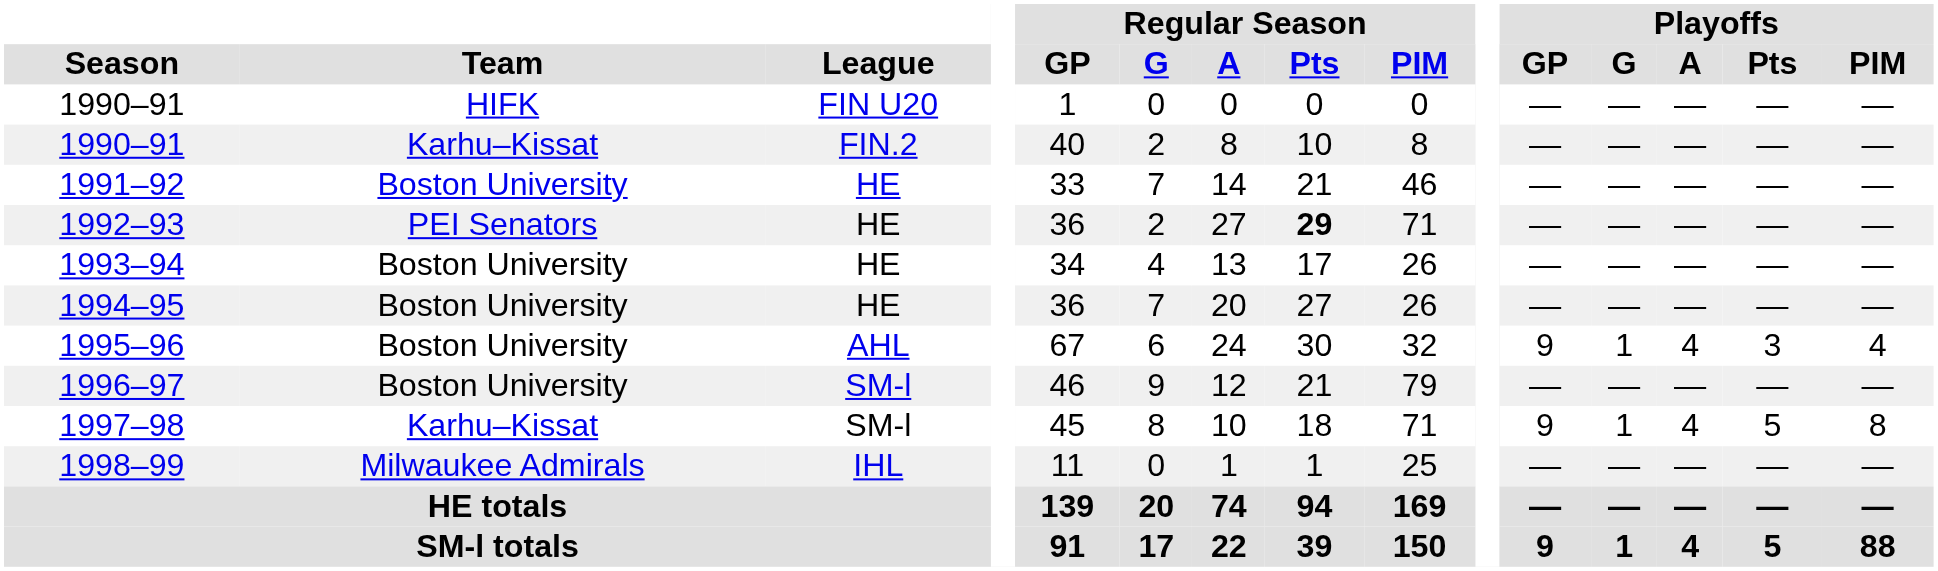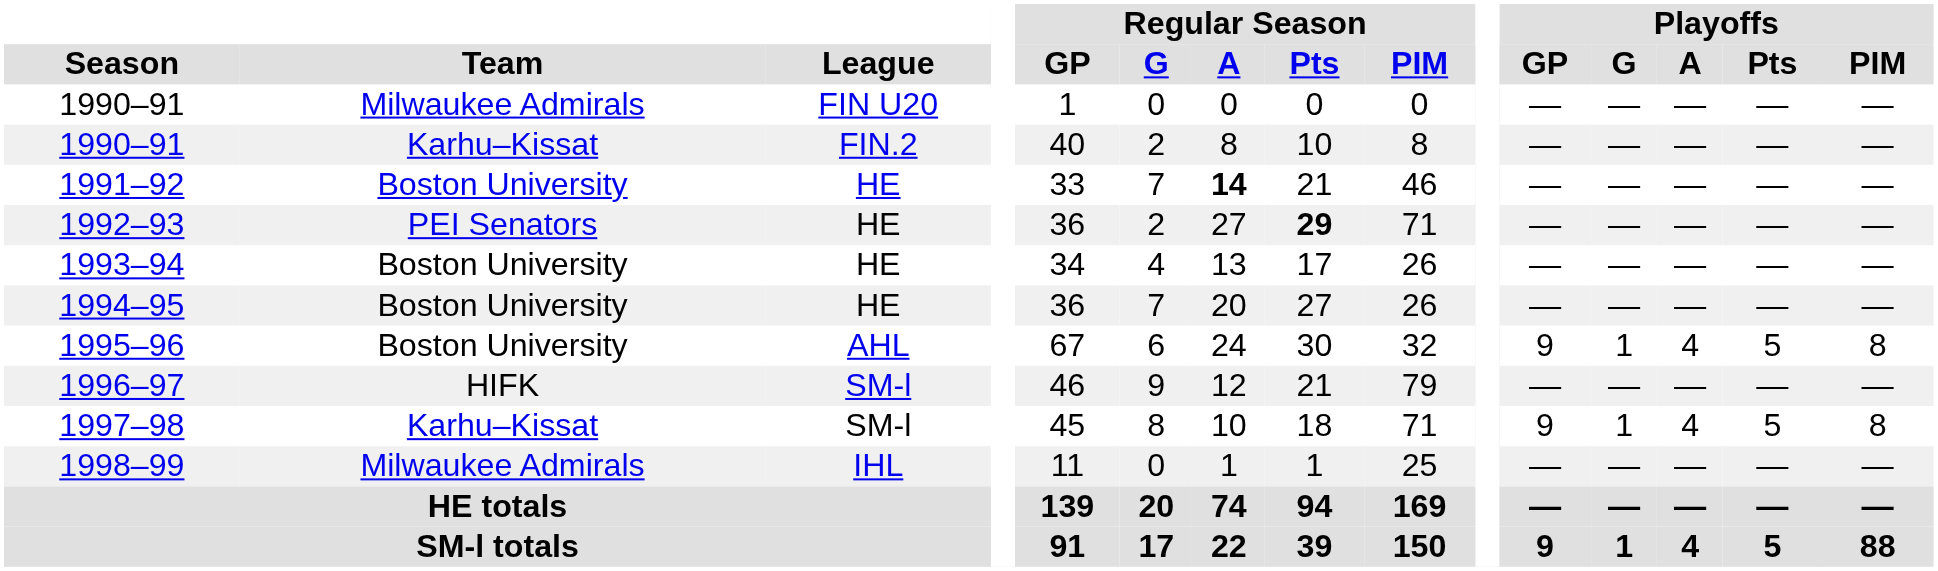 <table border="0" cellpadding="1" cellspacing="0" style="text-align:center; width:60em">
 <tr bgcolor="#e0e0e0">
 <th colspan="3"  bgcolor="#ffffff"> </th>
 <th rowspan="99" bgcolor="#ffffff"> </th>
 <th colspan="5">Regular Season</th>
 <th rowspan="99" bgcolor="#ffffff"> </th>
 <th colspan="5">Playoffs</th>
 </tr>
 <tr bgcolor="#e0e0e0">
 <th>Season</th>
 <th>Team</th>
 <th>League</th>
 <th>GP</th>
 <th><a href='#'>G</a></th>
 <th><a href='#'>A</a></th>
 <th><a href='#'>Pts</a></th>
 <th><a href='#'>PIM</a></th>
 <th>GP</th>
 <th>G</th>
 <th>A</th>
 <th>Pts</th>
 <th>PIM</th>
 </tr>
 <tr>
 <td>1990–91</td>
-<td><a href='#'>HIFK</a></td>
+<td><a href='#'>Milwaukee Admirals</a></td>
 <td><a href='#'>FIN U20</a></td>
 <td>1</td>
 <td>0</td>
 <td>0</td>
 <td>0</td>
 <td>0</td>
 <td>—</td>
 <td>—</td>
 <td>—</td>
 <td>—</td>
 <td>—</td>
 </tr>
 <tr bgcolor="f0f0f0">
 <td><a href='#'>1990–91</a></td>
 <td><a href='#'>Karhu–Kissat</a></td>
 <td><a href='#'>FIN.2</a></td>
 <td>40</td>
 <td>2</td>
 <td>8</td>
 <td>10</td>
 <td>8</td>
 <td>—</td>
 <td>—</td>
 <td>—</td>
 <td>—</td>
 <td>—</td>
 </tr>
 <tr>
 <td><a href='#'>1991–92</a></td>
 <td><a href='#'>Boston University</a></td>
 <td><a href='#'>HE</a></td>
 <td>33</td>
 <td>7</td>
-<td>14</td>
+<td><strong>14</strong></td>
 <td>21</td>
 <td>46</td>
 <td>—</td>
 <td>—</td>
 <td>—</td>
 <td>—</td>
 <td>—</td>
 </tr>
 <tr bgcolor="f0f0f0">
 <td><a href='#'>1992–93</a></td>
 <td><a href='#'>PEI Senators</a></td>
 <td>HE</td>
 <td>36</td>
 <td>2</td>
 <td>27</td>
 <td><strong>29</strong></td>
 <td>71</td>
 <td>—</td>
 <td>—</td>
 <td>—</td>
 <td>—</td>
 <td>—</td>
 </tr>
 <tr>
 <td><a href='#'>1993–94</a></td>
 <td>Boston University</td>
 <td>HE</td>
 <td>34</td>
 <td>4</td>
 <td>13</td>
 <td>17</td>
 <td>26</td>
 <td>—</td>
 <td>—</td>
 <td>—</td>
 <td>—</td>
 <td>—</td>
 </tr>
 <tr bgcolor="f0f0f0">
 <td><a href='#'>1994–95</a></td>
 <td>Boston University</td>
 <td>HE</td>
 <td>36</td>
 <td>7</td>
 <td>20</td>
 <td>27</td>
 <td>26</td>
 <td>—</td>
 <td>—</td>
 <td>—</td>
 <td>—</td>
 <td>—</td>
 </tr>
 <tr>
 <td><a href='#'>1995–96</a></td>
 <td>Boston University</td>
 <td><a href='#'>AHL</a></td>
 <td>67</td>
 <td>6</td>
 <td>24</td>
 <td>30</td>
 <td>32</td>
 <td>9</td>
 <td>1</td>
 <td>4</td>
-<td>3</td>
-<td>4</td>
+<td>5</td>
+<td>8</td>
 </tr>
 <tr bgcolor="f0f0f0">
 <td><a href='#'>1996–97</a></td>
-<td>Boston University</td>
+<td>HIFK</td>
 <td><a href='#'>SM-l</a></td>
 <td>46</td>
 <td>9</td>
 <td>12</td>
 <td>21</td>
 <td>79</td>
 <td>—</td>
 <td>—</td>
 <td>—</td>
 <td>—</td>
 <td>—</td>
 </tr>
 <tr>
 <td><a href='#'>1997–98</a></td>
 <td><a href='#'>Karhu–Kissat</a></td>
 <td>SM-l</td>
 <td>45</td>
 <td>8</td>
 <td>10</td>
 <td>18</td>
 <td>71</td>
 <td>9</td>
 <td>1</td>
 <td>4</td>
 <td>5</td>
 <td>8</td>
 </tr>
 <tr bgcolor="f0f0f0">
 <td><a href='#'>1998–99</a></td>
 <td><a href='#'>Milwaukee Admirals</a></td>
 <td><a href='#'>IHL</a></td>
 <td>11</td>
 <td>0</td>
 <td>1</td>
 <td>1</td>
 <td>25</td>
 <td>—</td>
 <td>—</td>
 <td>—</td>
 <td>—</td>
 <td>—</td>
 </tr>
 <tr bgcolor="#e0e0e0">
 <th colspan="3">HE totals</th>
 <th>139</th>
 <th>20</th>
 <th>74</th>
 <th>94</th>
 <th>169</th>
 <th>—</th>
 <th>—</th>
 <th>—</th>
 <th>—</th>
 <th>—</th>
 </tr>
 <tr bgcolor="#e0e0e0">
 <th colspan="3">SM-l totals</th>
 <th>91</th>
 <th>17</th>
 <th>22</th>
 <th>39</th>
 <th>150</th>
 <th>9</th>
 <th>1</th>
 <th>4</th>
 <th>5</th>
 <th>88</th>
 </tr>
 </table>
